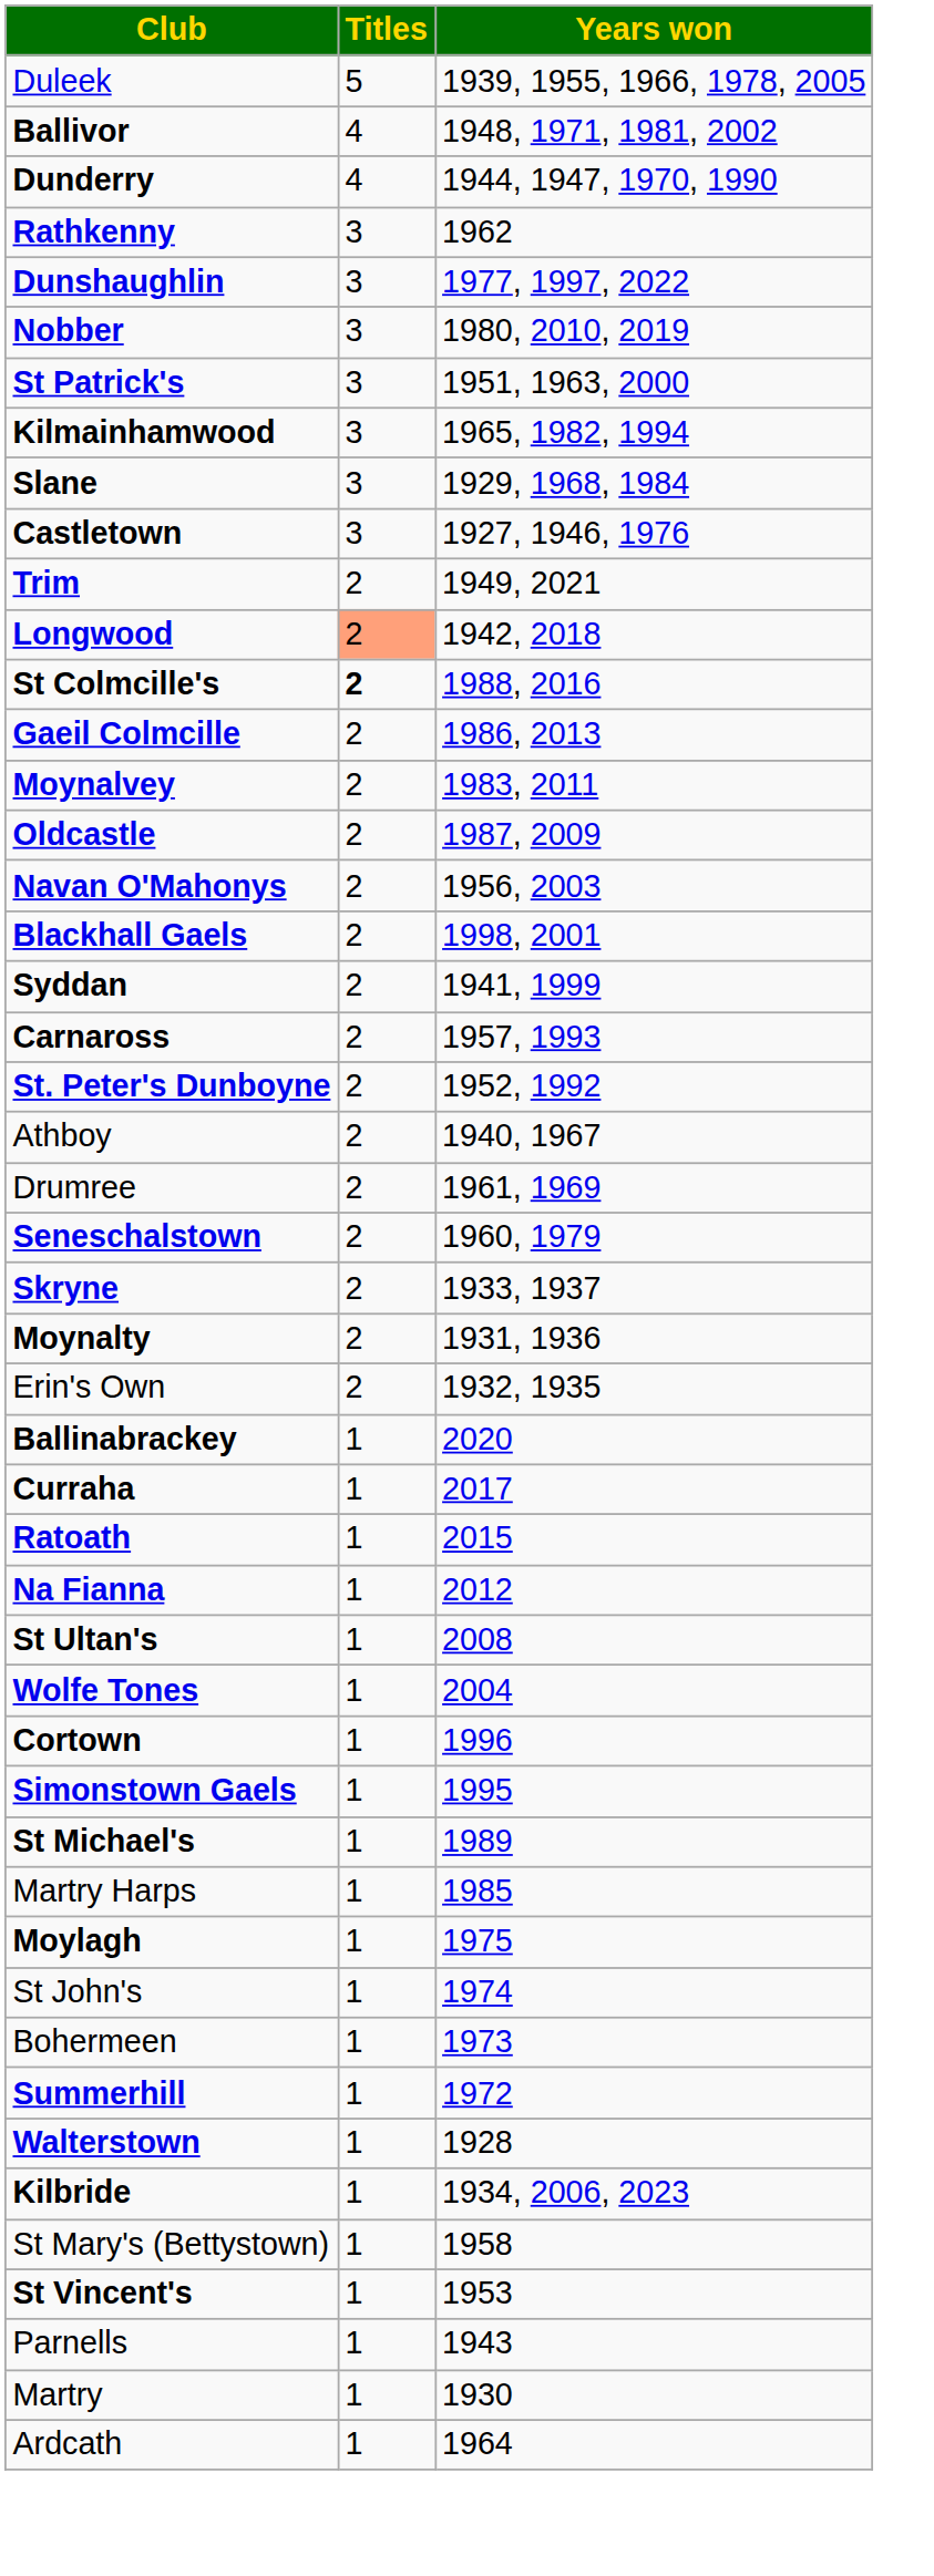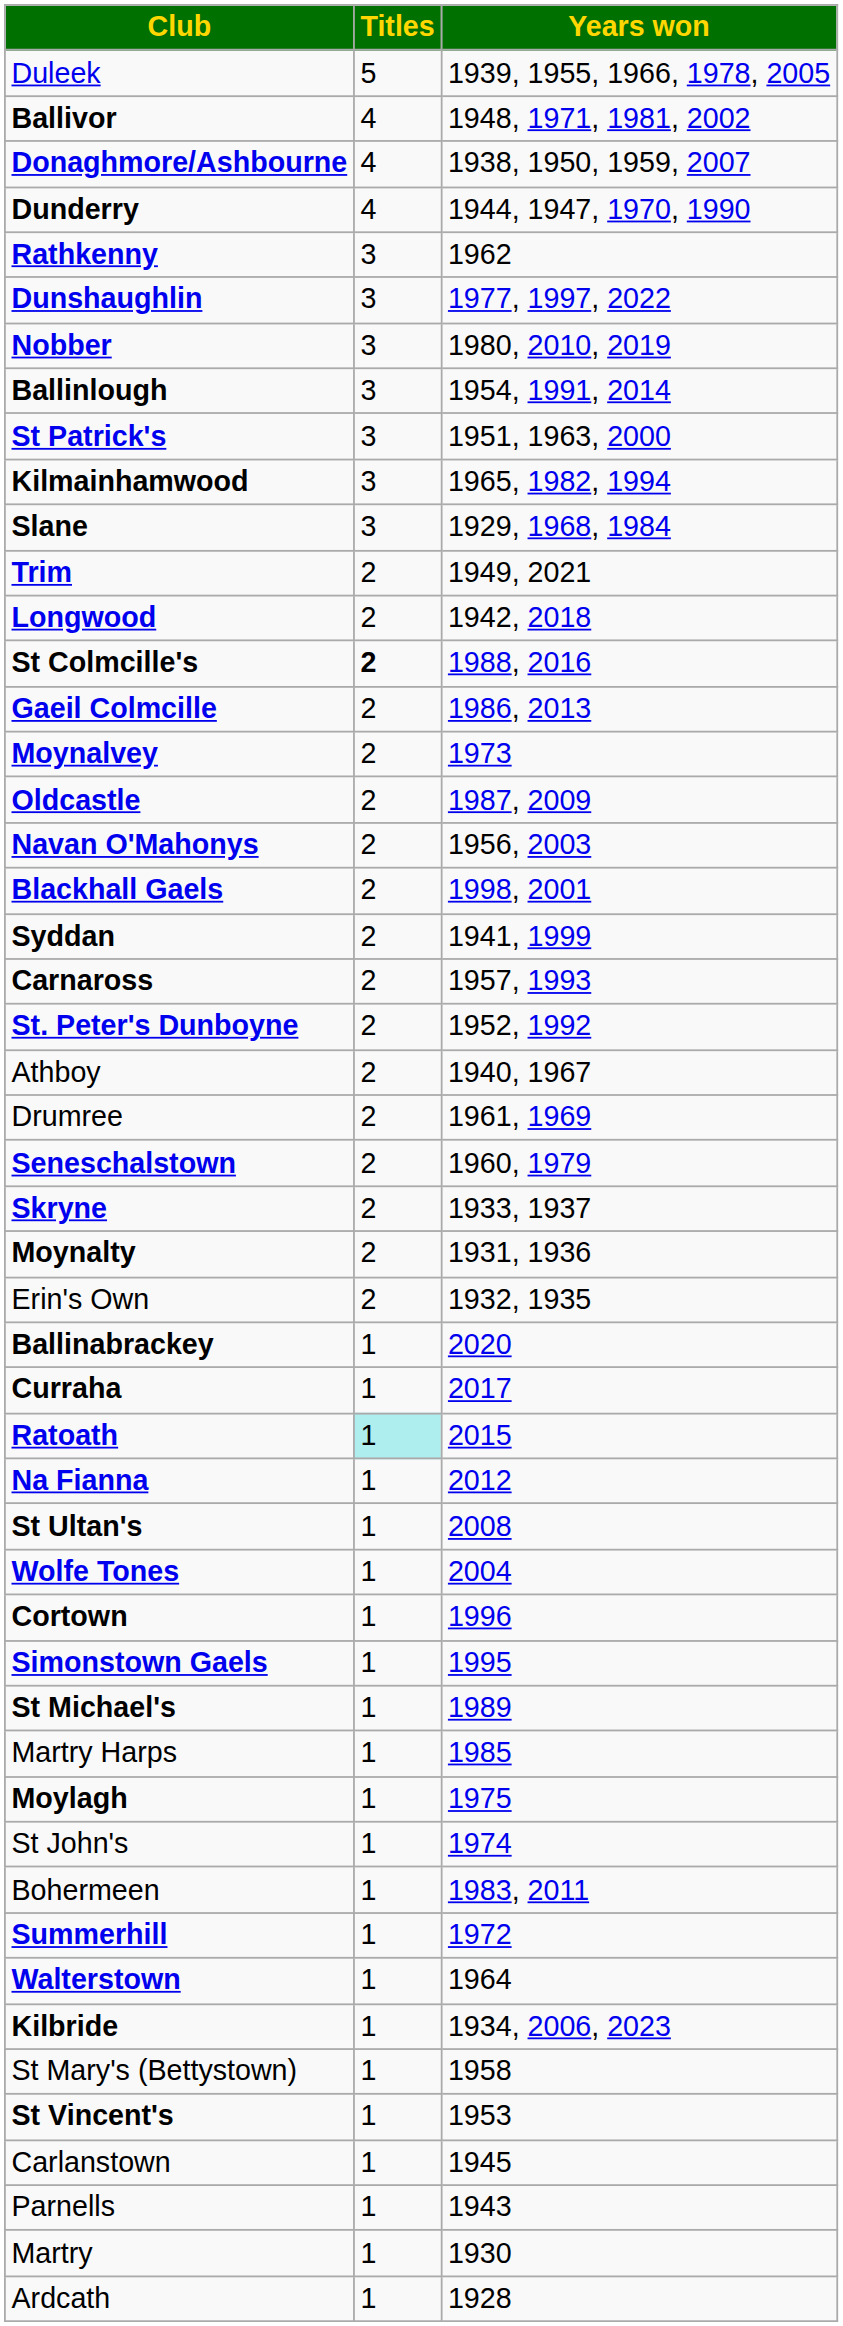 <table class="wikitable">
 <tr>
 <th style="background:#007000;color:gold">Club</th>
 <th style="background:#007000;color:gold">Titles</th>
 <th style="background:#007000;color:gold">Years won</th>
 </tr>
 <tr>
 <td><a href='#'>Duleek</a></td>
 <td>5</td>
 <td>1939, 1955, 1966, <a href='#'>1978</a>, <a href='#'>2005</a></td>
 </tr>
 <tr>
 <td><strong>Ballivor</strong></td>
 <td>4</td>
 <td>1948, <a href='#'>1971</a>, <a href='#'>1981</a>, <a href='#'>2002</a></td>
+</tr>
+<tr>
+<td><strong><a href='#'>Donaghmore/Ashbourne</a></strong></td>
+<td>4</td>
+<td>1938, 1950, 1959, <a href='#'>2007</a></td>
 </tr>
 <tr>
 <td><strong>Dunderry</strong></td>
 <td>4</td>
 <td>1944, 1947, <a href='#'>1970</a>, <a href='#'>1990</a></td>
 </tr>
 <tr>
 <td><strong><a href='#'>Rathkenny</a></strong></td>
 <td>3</td>
 <td>1962</td>
 </tr>
 <tr>
 <td><strong><a href='#'>Dunshaughlin</a></strong></td>
 <td>3</td>
 <td><a href='#'>1977</a>, <a href='#'>1997</a>, <a href='#'>2022</a></td>
 </tr>
 <tr>
 <td><strong><a href='#'>Nobber</a></strong></td>
 <td>3</td>
 <td>1980, <a href='#'>2010</a>, <a href='#'>2019</a></td>
 </tr>
 <tr>
+<td><strong>Ballinlough</strong></td>
+<td>3</td>
+<td>1954, <a href='#'>1991</a>, <a href='#'>2014</a></td>
+</tr>
+<tr>
 <td><strong><a href='#'>St Patrick's</a></strong></td>
 <td>3</td>
 <td>1951, 1963, <a href='#'>2000</a></td>
 </tr>
 <tr>
 <td><strong>Kilmainhamwood</strong></td>
 <td>3</td>
 <td>1965, <a href='#'>1982</a>, <a href='#'>1994</a></td>
 </tr>
 <tr>
 <td><strong>Slane</strong></td>
 <td>3</td>
 <td>1929, <a href='#'>1968</a>, <a href='#'>1984</a></td>
 </tr>
 <tr>
-<td><strong>Castletown</strong></td>
-<td>3</td>
-<td>1927, 1946, <a href='#'>1976</a></td>
-</tr>
-<tr>
 <td><strong><a href='#'>Trim</a></strong></td>
 <td>2</td>
 <td>1949, 2021</td>
 </tr>
 <tr>
 <td><strong><a href='#'>Longwood</a></strong></td>
-<td style="background: lightsalmon;">2</td>
+<td>2</td>
 <td>1942, <a href='#'>2018</a></td>
 </tr>
 <tr>
 <td><strong>St Colmcille's</strong></td>
 <td><strong>2</strong></td>
 <td><a href='#'>1988</a>, <a href='#'>2016</a></td>
 </tr>
 <tr>
 <td><strong><a href='#'>Gaeil Colmcille</a></strong></td>
 <td>2</td>
 <td><a href='#'>1986</a>, <a href='#'>2013</a></td>
 </tr>
 <tr>
 <td><strong><a href='#'>Moynalvey</a></strong></td>
 <td>2</td>
-<td><a href='#'>1983</a>, <a href='#'>2011</a></td>
+<td><a href='#'>1973</a></td>
 </tr>
 <tr>
 <td><strong><a href='#'>Oldcastle</a></strong></td>
 <td>2</td>
 <td><a href='#'>1987</a>, <a href='#'>2009</a></td>
 </tr>
 <tr>
 <td><strong><a href='#'>Navan O'Mahonys</a></strong></td>
 <td>2</td>
 <td>1956, <a href='#'>2003</a></td>
 </tr>
 <tr>
 <td><strong><a href='#'>Blackhall Gaels</a></strong></td>
 <td>2</td>
 <td><a href='#'>1998</a>, <a href='#'>2001</a></td>
 </tr>
 <tr>
 <td><strong>Syddan</strong></td>
 <td>2</td>
 <td>1941, <a href='#'>1999</a></td>
 </tr>
 <tr>
 <td><strong>Carnaross</strong></td>
 <td>2</td>
 <td>1957, <a href='#'>1993</a></td>
 </tr>
 <tr>
 <td><strong><a href='#'>St. Peter's Dunboyne</a></strong></td>
 <td>2</td>
 <td>1952, <a href='#'>1992</a></td>
 </tr>
 <tr>
 <td>Athboy</td>
 <td>2</td>
 <td>1940, 1967</td>
 </tr>
 <tr>
 <td>Drumree</td>
 <td>2</td>
 <td>1961, <a href='#'>1969</a></td>
 </tr>
 <tr>
 <td><strong><a href='#'>Seneschalstown</a></strong></td>
 <td>2</td>
 <td>1960, <a href='#'>1979</a></td>
 </tr>
 <tr>
 <td><strong><a href='#'>Skryne</a></strong></td>
 <td>2</td>
 <td>1933, 1937</td>
 </tr>
 <tr>
 <td><strong>Moynalty</strong></td>
 <td>2</td>
 <td>1931, 1936</td>
 </tr>
 <tr>
 <td>Erin's Own</td>
 <td>2</td>
 <td>1932, 1935</td>
 </tr>
 <tr>
 <td><strong>Ballinabrackey</strong></td>
 <td>1</td>
 <td><a href='#'>2020</a></td>
 </tr>
 <tr>
 <td><strong>Curraha</strong></td>
 <td>1</td>
 <td><a href='#'>2017</a></td>
 </tr>
 <tr>
 <td><strong><a href='#'>Ratoath</a></strong></td>
-<td>1</td>
+<td style="background: paleturquoise;">1</td>
 <td><a href='#'>2015</a></td>
 </tr>
 <tr>
 <td><strong><a href='#'>Na Fianna</a></strong></td>
 <td>1</td>
 <td><a href='#'>2012</a></td>
 </tr>
 <tr>
 <td><strong>St Ultan's</strong></td>
 <td>1</td>
 <td><a href='#'>2008</a></td>
 </tr>
 <tr>
 <td><strong><a href='#'>Wolfe Tones</a></strong></td>
 <td>1</td>
 <td><a href='#'>2004</a></td>
 </tr>
 <tr>
 <td><strong>Cortown</strong></td>
 <td>1</td>
 <td><a href='#'>1996</a></td>
 </tr>
 <tr>
 <td><strong><a href='#'>Simonstown Gaels</a></strong></td>
 <td>1</td>
 <td><a href='#'>1995</a></td>
 </tr>
 <tr>
 <td><strong>St Michael's</strong></td>
 <td>1</td>
 <td><a href='#'>1989</a></td>
 </tr>
 <tr>
 <td>Martry Harps</td>
 <td>1</td>
 <td><a href='#'>1985</a></td>
 </tr>
 <tr>
 <td><strong>Moylagh</strong></td>
 <td>1</td>
 <td><a href='#'>1975</a></td>
 </tr>
 <tr>
 <td>St John's</td>
 <td>1</td>
 <td><a href='#'>1974</a></td>
 </tr>
 <tr>
 <td>Bohermeen</td>
 <td>1</td>
-<td><a href='#'>1973</a></td>
+<td><a href='#'>1983</a>, <a href='#'>2011</a></td>
 </tr>
 <tr>
 <td><strong><a href='#'>Summerhill</a></strong></td>
 <td>1</td>
 <td><a href='#'>1972</a></td>
 </tr>
 <tr>
 <td><strong><a href='#'>Walterstown</a></strong></td>
 <td>1</td>
-<td>1928</td>
+<td>1964</td>
 </tr>
 <tr>
 <td><strong>Kilbride</strong></td>
 <td>1</td>
 <td>1934, <a href='#'>2006</a>, <a href='#'>2023</a></td>
 </tr>
 <tr>
 <td>St Mary's (Bettystown)</td>
 <td>1</td>
 <td>1958</td>
 </tr>
 <tr>
 <td><strong>St Vincent's</strong></td>
 <td>1</td>
 <td>1953</td>
 </tr>
 <tr>
+<td>Carlanstown</td>
+<td>1</td>
+<td>1945</td>
+</tr>
+<tr>
 <td>Parnells</td>
 <td>1</td>
 <td>1943</td>
 </tr>
 <tr>
 <td>Martry</td>
 <td>1</td>
 <td>1930</td>
 </tr>
 <tr>
 <td>Ardcath</td>
 <td>1</td>
-<td>1964</td>
+<td>1928</td>
 </tr>
 </table>
